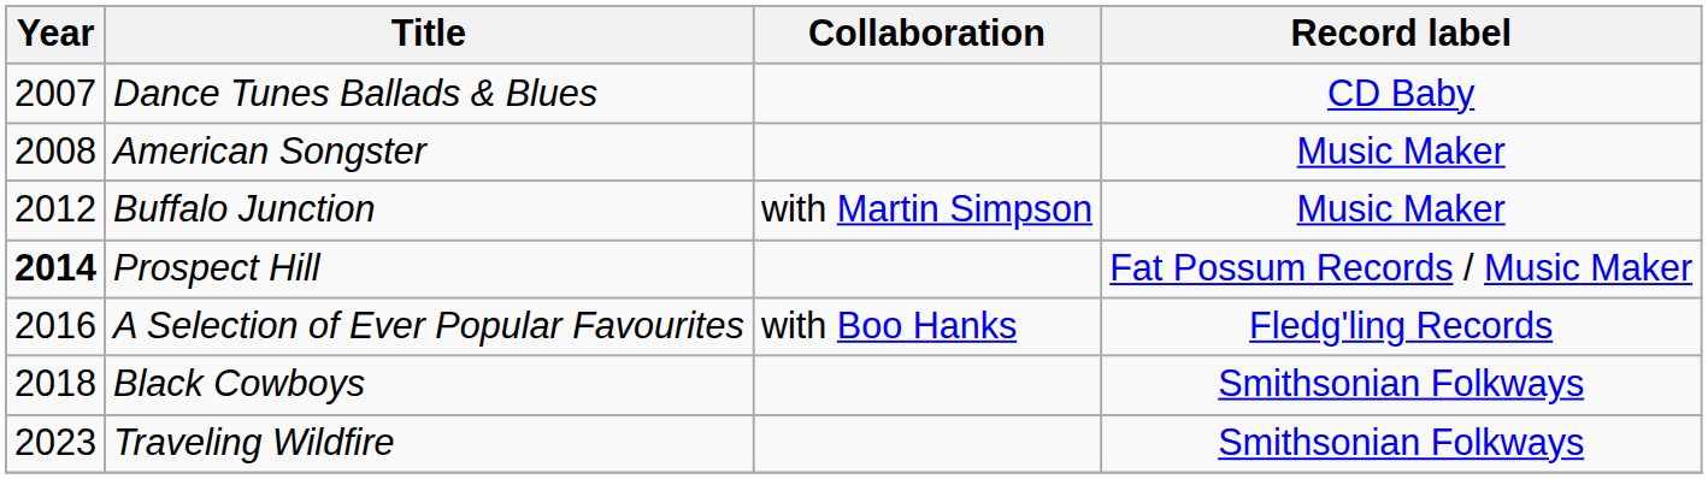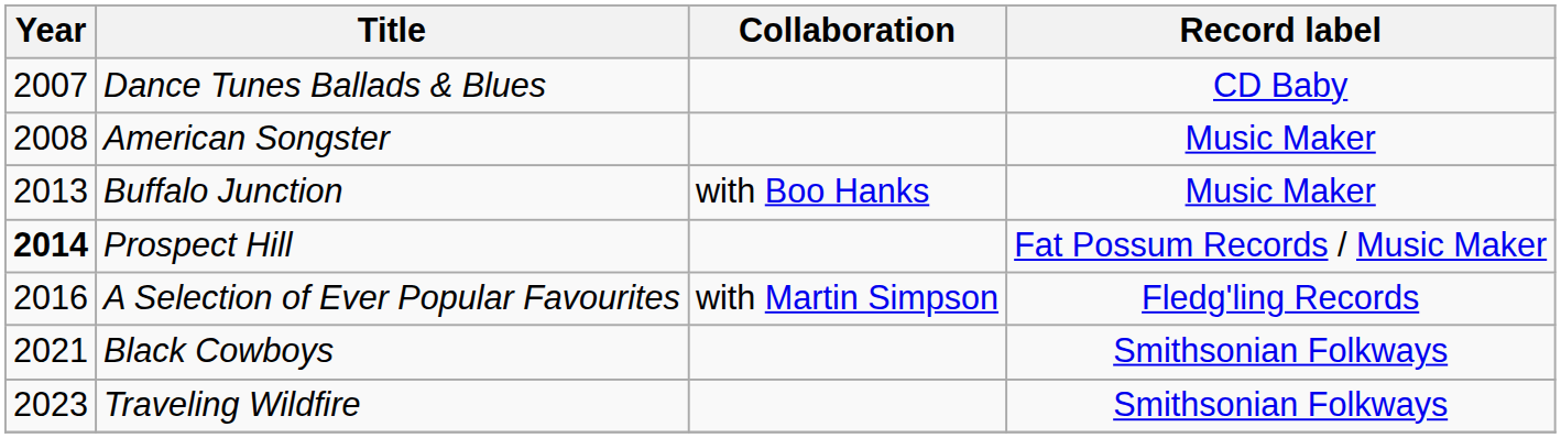 <table class="wikitable sortable">
 <tr>
 <th>Year</th>
 <th>Title</th>
 <th>Collaboration</th>
 <th>Record label</th>
 </tr>
 <tr>
 <td>2007</td>
 <td><em>Dance Tunes Ballads & Blues</em></td>
 <td></td>
 <td style="text-align:center;"><a href='#'>CD Baby</a></td>
 </tr>
 <tr>
 <td>2008</td>
 <td><em>American Songster</em></td>
 <td></td>
 <td style="text-align:center;"><a href='#'>Music Maker</a></td>
 </tr>
 <tr>
-<td>2012</td>
+<td>2013</td>
 <td><em>Buffalo Junction</em></td>
-<td>with <a href='#'>Martin Simpson</a></td>
+<td>with <a href='#'>Boo Hanks</a></td>
 <td style="text-align:center;"><a href='#'>Music Maker</a></td>
 </tr>
 <tr>
 <td><strong>2014</strong></td>
 <td><em>Prospect Hill</em></td>
 <td></td>
 <td style="text-align:center;"><a href='#'>Fat Possum Records</a> / <a href='#'>Music Maker</a></td>
 </tr>
 <tr>
 <td>2016</td>
 <td><em>A Selection of Ever Popular Favourites</em></td>
-<td>with <a href='#'>Boo Hanks</a></td>
+<td>with <a href='#'>Martin Simpson</a></td>
 <td style="text-align:center;"><a href='#'>Fledg'ling Records</a></td>
 </tr>
 <tr>
-<td>2018</td>
+<td>2021</td>
 <td><em>Black Cowboys</em></td>
 <td></td>
 <td style="text-align:center;"><a href='#'>Smithsonian Folkways</a></td>
 </tr>
 <tr>
 <td>2023</td>
 <td><em>Traveling Wildfire</em></td>
 <td></td>
 <td style="text-align:center;"><a href='#'>Smithsonian Folkways</a></td>
 </tr>
 <tr>
 </tr>
 </table>
